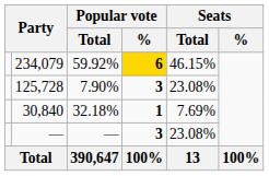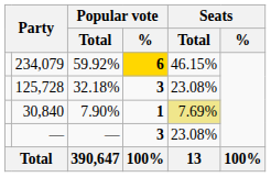 <table class=wikitable style="text-align:right;">
 <tr>
 <th rowspan=2 colspan=2>Party</th>
 <th colspan=2>Popular vote</th>
 <th colspan=2>Seats</th>
 </tr>
 <tr>
 <th>Total</th>
 <th>%</th>
 <th>Total</th>
 <th>%</th>
 </tr>
 <tr>
 <td></td>
 <td>234,079</td>
 <td>59.92%</td>
 <td style="background: gold;"><strong>6</strong></td>
 <td>46.15%</td>
 </tr>
 <tr>
 <td></td>
 <td>125,728</td>
-<td>7.90%</td>
+<td>32.18%</td>
 <td><strong>3</strong></td>
 <td>23.08%</td>
 </tr>
 <tr>
 <td></td>
 <td>30,840</td>
-<td>32.18%</td>
+<td>7.90%</td>
 <td><strong>1</strong></td>
-<td>7.69%</td>
+<td style="background: khaki;">7.69%</td>
 </tr>
 <tr>
 <td></td>
 <td>—</td>
 <td>—</td>
 <td><strong>3</strong></td>
 <td>23.08%</td>
 </tr>
 <tr>
 <th colspan=2>Total</th>
 <th>390,647</th>
 <th>100%</th>
 <th>13</th>
 <th>100%</th>
 </tr>
 </table>
